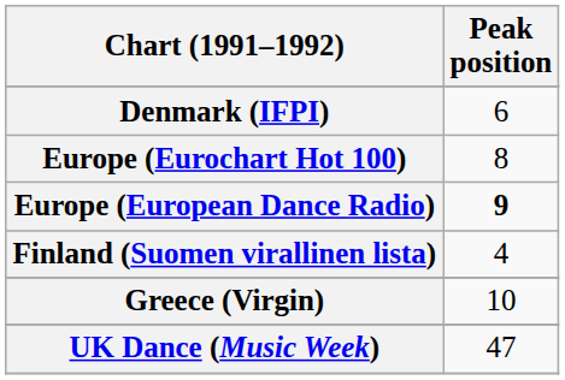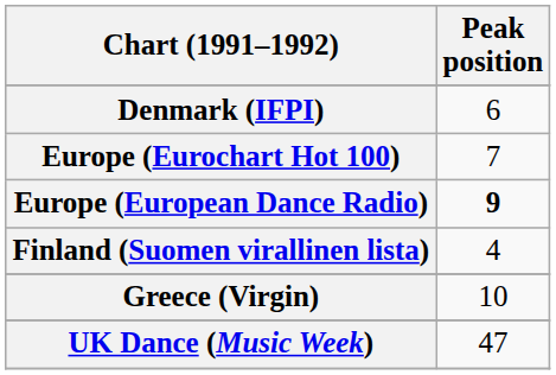 <table class="wikitable sortable plainrowheaders" style="text-align:center">
 <tr>
 <th>Chart (1991–1992)</th>
 <th>Peak<br>position</th>
 </tr>
 <tr>
 </tr>
 <tr>
 </tr>
 <tr>
 </tr>
 <tr>
 </tr>
 <tr>
 </tr>
 <tr>
 <th scope="row">Denmark (<a href='#'>IFPI</a>)</th>
 <td>6</td>
 </tr>
 <tr>
 <th scope="row">Europe (<a href='#'>Eurochart Hot 100</a>)</th>
-<td>8</td>
+<td>7</td>
 </tr>
 <tr>
 <th scope="row">Europe (<a href='#'>European Dance Radio</a>)</th>
 <td><strong>9</strong></td>
 </tr>
 <tr>
 <th scope="row">Finland (<a href='#'>Suomen virallinen lista</a>)</th>
 <td>4</td>
 </tr>
 <tr>
 </tr>
 <tr>
 <th scope="row">Greece (Virgin)</th>
 <td>10</td>
 </tr>
 <tr>
 </tr>
 <tr>
 </tr>
 <tr>
 </tr>
 <tr>
 </tr>
 <tr>
 </tr>
 <tr>
 </tr>
 <tr>
 </tr>
 <tr>
 <th scope="row"><a href='#'>UK Dance</a> (<em><a href='#'>Music Week</a></em>)</th>
 <td>47</td>
 </tr>
 <tr>
 </tr>
 <tr>
 </tr>
 <tr>
 </tr>
 </table>
